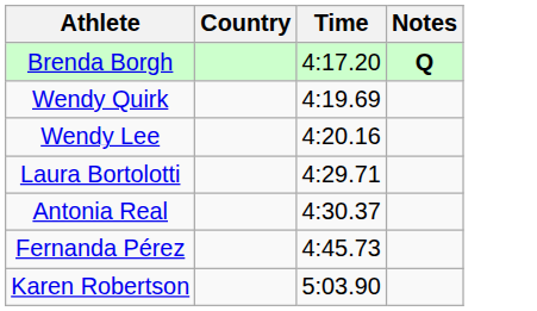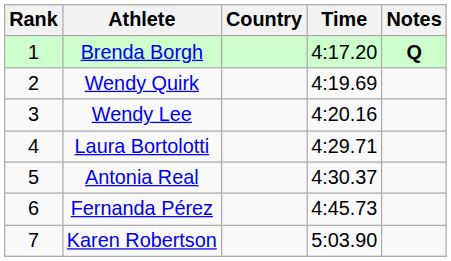 <table class="wikitable sortable" style="text-align:center">
 <tr>
+<th>Rank</th>
 <th>Athlete</th>
 <th>Country</th>
 <th>Time</th>
 <th>Notes</th>
 </tr>
 <tr bgcolor=ccffcc>
+<td>1</td>
 <td><a href='#'>Brenda Borgh</a></td>
 <td align=left></td>
 <td>4:17.20</td>
 <td><strong>Q </strong></td>
 </tr>
 <tr>
+<td>2</td>
 <td><a href='#'>Wendy Quirk</a></td>
 <td align=left></td>
 <td>4:19.69</td>
 <td><strong> </strong></td>
 </tr>
 <tr>
+<td>3</td>
 <td><a href='#'>Wendy Lee</a></td>
 <td align=left></td>
 <td>4:20.16</td>
 <td><strong> </strong></td>
 </tr>
 <tr>
+<td>4</td>
 <td><a href='#'>Laura Bortolotti</a></td>
 <td align=left></td>
 <td>4:29.71</td>
 <td><strong> </strong></td>
 </tr>
 <tr>
+<td>5</td>
 <td><a href='#'>Antonia Real</a></td>
 <td align=left></td>
 <td>4:30.37</td>
 <td><strong> </strong></td>
 </tr>
 <tr>
+<td>6</td>
 <td><a href='#'>Fernanda Pérez</a></td>
 <td align=left></td>
 <td>4:45.73</td>
 <td><strong> </strong></td>
 </tr>
 <tr>
+<td>7</td>
 <td><a href='#'>Karen Robertson</a></td>
 <td align=left></td>
 <td>5:03.90</td>
 <td><strong> </strong></td>
 </tr>
 </table>
